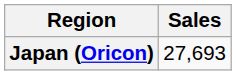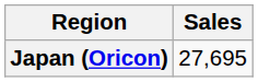 <table class="wikitable plainrowheaders">
 <tr>
 <th>Region</th>
 <th>Sales</th>
 </tr>
 <tr>
 <th scope="row">Japan (<a href='#'>Oricon</a>)</th>
-<td>27,693</td>
+<td>27,695</td>
 </tr>
 </table>
